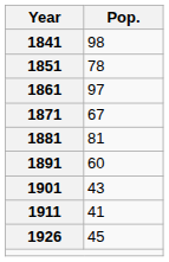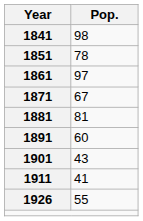 <table class="wikitable" style="margin:0; border:1px solid darkgrey;">
 <tr>
 <th style="width:75px;">Year</th>
 <th style="width:75px;">Pop.</th>
 </tr>
 <tr>
 <th>1841</th>
 <td>98  </td>
 </tr>
 <tr>
 <th>1851</th>
 <td>78  </td>
 </tr>
 <tr>
 <th>1861</th>
 <td>97 </td>
 </tr>
 <tr>
 <th>1871</th>
 <td>67 </td>
 </tr>
 <tr>
 <th>1881</th>
 <td>81 </td>
 </tr>
 <tr>
 <th>1891</th>
 <td>60 </td>
 </tr>
 <tr>
 <th>1901</th>
 <td>43 </td>
 </tr>
 <tr>
 <th>1911</th>
 <td>41 </td>
 </tr>
 <tr>
 <th>1926</th>
-<td>45 </td>
+<td>55 </td>
 </tr>
 <tr>
 <td colspan="2" align="center"></td>
 </tr>
 </table>
